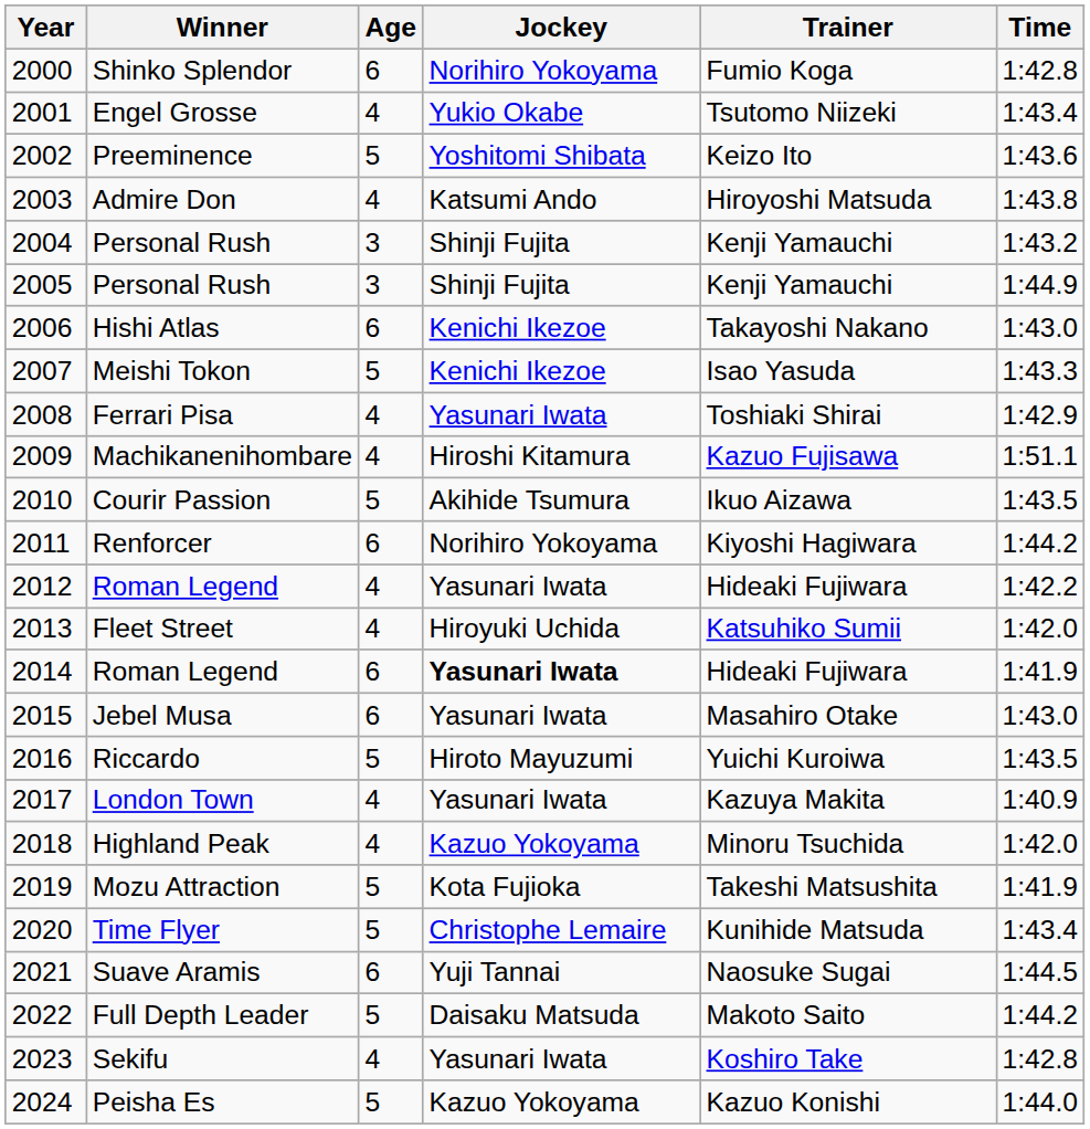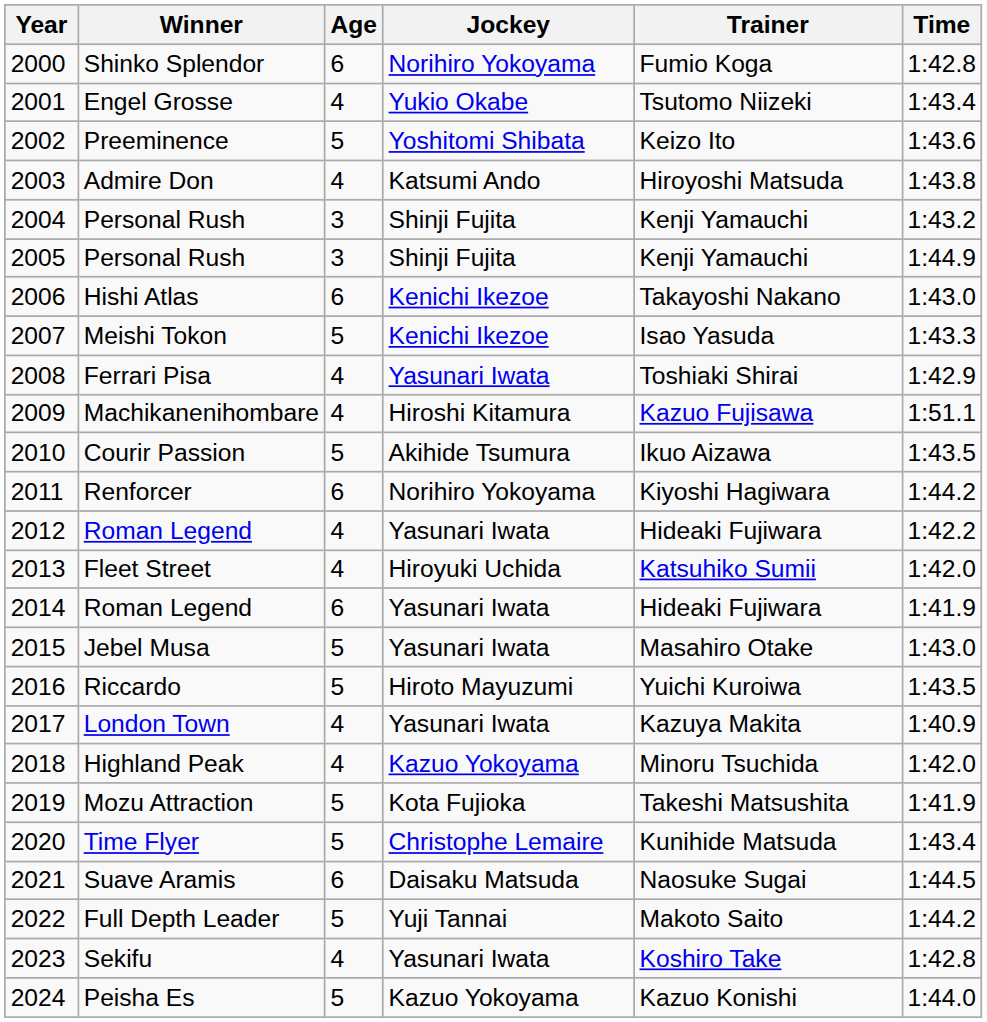 <table class="wikitable sortable" style="font-size:90%">
 <tr>
 <th width="36px">Year<br></th>
 <th width="120px">Winner<br></th>
 <th>Age<br></th>
 <th width="140px">Jockey<br></th>
 <th width="150px">Trainer<br></th>
 <th>Time<br></th>
 </tr>
 <tr>
 <td>2000</td>
 <td>Shinko Splendor</td>
 <td>6</td>
 <td><a href='#'>Norihiro Yokoyama</a></td>
 <td>Fumio Koga</td>
 <td>1:42.8</td>
 </tr>
 <tr>
 <td>2001</td>
 <td>Engel Grosse</td>
 <td>4</td>
 <td><a href='#'>Yukio Okabe</a></td>
 <td>Tsutomo Niizeki</td>
 <td>1:43.4</td>
 </tr>
 <tr>
 <td>2002</td>
 <td>Preeminence</td>
 <td>5</td>
 <td><a href='#'>Yoshitomi Shibata</a></td>
 <td>Keizo Ito</td>
 <td>1:43.6</td>
 </tr>
 <tr>
 <td>2003</td>
 <td>Admire Don</td>
 <td>4</td>
 <td>Katsumi Ando</td>
 <td>Hiroyoshi Matsuda</td>
 <td>1:43.8</td>
 </tr>
 <tr>
 <td>2004</td>
 <td>Personal Rush</td>
 <td>3</td>
 <td>Shinji Fujita</td>
 <td>Kenji Yamauchi</td>
 <td>1:43.2</td>
 </tr>
 <tr>
 <td>2005</td>
 <td>Personal Rush</td>
 <td>3</td>
 <td>Shinji Fujita</td>
 <td>Kenji Yamauchi</td>
 <td>1:44.9</td>
 </tr>
 <tr>
 <td>2006</td>
 <td>Hishi Atlas</td>
 <td>6</td>
 <td><a href='#'>Kenichi Ikezoe</a></td>
 <td>Takayoshi Nakano</td>
 <td>1:43.0</td>
 </tr>
 <tr>
 <td>2007</td>
 <td>Meishi Tokon</td>
 <td>5</td>
 <td><a href='#'>Kenichi Ikezoe</a></td>
 <td>Isao Yasuda</td>
 <td>1:43.3</td>
 </tr>
 <tr>
 <td>2008</td>
 <td>Ferrari Pisa</td>
 <td>4</td>
 <td><a href='#'>Yasunari Iwata</a></td>
 <td>Toshiaki Shirai</td>
 <td>1:42.9</td>
 </tr>
 <tr>
 <td>2009</td>
 <td>Machikanenihombare</td>
 <td>4</td>
 <td>Hiroshi Kitamura</td>
 <td><a href='#'>Kazuo Fujisawa</a></td>
 <td>1:51.1</td>
 </tr>
 <tr>
 <td>2010</td>
 <td>Courir Passion</td>
 <td>5</td>
 <td>Akihide Tsumura</td>
 <td>Ikuo Aizawa</td>
 <td>1:43.5</td>
 </tr>
 <tr>
 <td>2011</td>
 <td>Renforcer</td>
 <td>6</td>
 <td>Norihiro Yokoyama</td>
 <td>Kiyoshi Hagiwara</td>
 <td>1:44.2</td>
 </tr>
 <tr>
 <td>2012</td>
 <td><a href='#'>Roman Legend</a></td>
 <td>4</td>
 <td>Yasunari Iwata</td>
 <td>Hideaki Fujiwara</td>
 <td>1:42.2</td>
 </tr>
 <tr>
 <td>2013</td>
 <td>Fleet Street</td>
 <td>4</td>
 <td>Hiroyuki Uchida</td>
 <td><a href='#'>Katsuhiko Sumii</a></td>
 <td>1:42.0</td>
 </tr>
 <tr>
 <td>2014</td>
 <td>Roman Legend</td>
 <td>6</td>
-<td><strong>Yasunari Iwata</strong></td>
+<td>Yasunari Iwata</td>
 <td>Hideaki Fujiwara</td>
 <td>1:41.9</td>
 </tr>
 <tr>
 <td>2015</td>
 <td>Jebel Musa</td>
-<td>6</td>
+<td>5</td>
 <td>Yasunari Iwata</td>
 <td>Masahiro Otake</td>
 <td>1:43.0</td>
 </tr>
 <tr>
 <td>2016</td>
 <td>Riccardo</td>
 <td>5</td>
 <td>Hiroto Mayuzumi</td>
 <td>Yuichi Kuroiwa</td>
 <td>1:43.5</td>
 </tr>
 <tr>
 <td>2017</td>
 <td><a href='#'>London Town</a></td>
 <td>4</td>
 <td>Yasunari Iwata</td>
 <td>Kazuya Makita</td>
 <td>1:40.9</td>
 </tr>
 <tr>
 <td>2018</td>
 <td>Highland Peak</td>
 <td>4</td>
 <td><a href='#'>Kazuo Yokoyama</a></td>
 <td>Minoru Tsuchida</td>
 <td>1:42.0</td>
 </tr>
 <tr>
 <td>2019</td>
 <td>Mozu Attraction</td>
 <td>5</td>
 <td>Kota Fujioka</td>
 <td>Takeshi Matsushita</td>
 <td>1:41.9</td>
 </tr>
 <tr>
 <td>2020</td>
 <td><a href='#'>Time Flyer</a></td>
 <td>5</td>
 <td><a href='#'>Christophe Lemaire</a></td>
 <td>Kunihide Matsuda</td>
 <td>1:43.4</td>
 </tr>
 <tr>
 <td>2021</td>
 <td>Suave Aramis</td>
 <td>6</td>
-<td>Yuji Tannai</td>
+<td>Daisaku Matsuda</td>
 <td>Naosuke Sugai</td>
 <td>1:44.5</td>
 </tr>
 <tr>
 <td>2022</td>
 <td>Full Depth Leader</td>
 <td>5</td>
-<td>Daisaku Matsuda</td>
+<td>Yuji Tannai</td>
 <td>Makoto Saito</td>
 <td>1:44.2</td>
 </tr>
 <tr>
 <td>2023</td>
 <td>Sekifu</td>
 <td>4</td>
 <td>Yasunari Iwata</td>
 <td><a href='#'>Koshiro Take</a></td>
 <td>1:42.8</td>
 </tr>
 <tr>
 <td>2024</td>
 <td>Peisha Es</td>
 <td>5</td>
 <td>Kazuo Yokoyama</td>
 <td>Kazuo Konishi</td>
 <td>1:44.0</td>
 </tr>
 </table>
